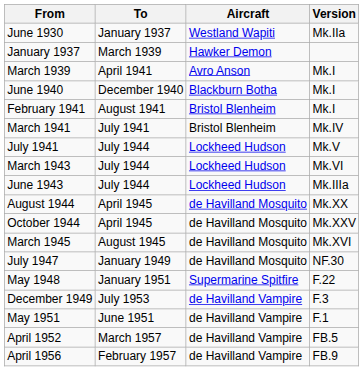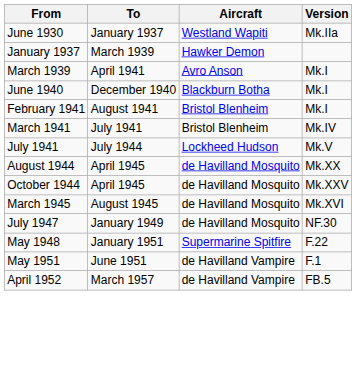 <table class="wikitable">
 <tr>
 <th>From</th>
 <th>To</th>
 <th>Aircraft</th>
 <th>Version</th>
 </tr>
 <tr>
 <td>June 1930</td>
 <td>January 1937</td>
 <td><a href='#'>Westland Wapiti</a></td>
 <td>Mk.IIa</td>
 </tr>
 <tr>
 <td>January 1937</td>
 <td>March 1939</td>
 <td><a href='#'>Hawker Demon</a></td>
 <td></td>
 </tr>
 <tr>
 <td>March 1939</td>
 <td>April 1941</td>
 <td><a href='#'>Avro Anson</a></td>
 <td>Mk.I</td>
 </tr>
 <tr>
 <td>June 1940</td>
 <td>December 1940</td>
 <td><a href='#'>Blackburn Botha</a></td>
 <td>Mk.I</td>
 </tr>
 <tr>
 <td>February 1941</td>
 <td>August 1941</td>
 <td><a href='#'>Bristol Blenheim</a></td>
 <td>Mk.I</td>
 </tr>
 <tr>
 <td>March 1941</td>
 <td>July 1941</td>
 <td>Bristol Blenheim</td>
 <td>Mk.IV</td>
 </tr>
 <tr>
 <td>July 1941</td>
 <td>July 1944</td>
 <td><a href='#'>Lockheed Hudson</a></td>
 <td>Mk.V</td>
 </tr>
 <tr>
-<td>March 1943</td>
-<td>July 1944</td>
-<td><a href='#'>Lockheed Hudson</a></td>
-<td>Mk.VI</td>
-</tr>
-<tr>
-<td>June 1943</td>
-<td>July 1944</td>
-<td><a href='#'>Lockheed Hudson</a></td>
-<td>Mk.IIIa</td>
-</tr>
-<tr>
 <td>August 1944</td>
 <td>April 1945</td>
 <td><a href='#'>de Havilland Mosquito</a></td>
 <td>Mk.XX</td>
 </tr>
 <tr>
 <td>October 1944</td>
 <td>April 1945</td>
 <td>de Havilland Mosquito</td>
 <td>Mk.XXV</td>
 </tr>
 <tr>
 <td>March 1945</td>
 <td>August 1945</td>
 <td>de Havilland Mosquito</td>
 <td>Mk.XVI</td>
 </tr>
 <tr>
 <td>July 1947</td>
 <td>January 1949</td>
 <td>de Havilland Mosquito</td>
 <td>NF.30</td>
 </tr>
 <tr>
 <td>May 1948</td>
 <td>January 1951</td>
 <td><a href='#'>Supermarine Spitfire</a></td>
 <td>F.22</td>
 </tr>
 <tr>
-<td>December 1949</td>
-<td>July 1953</td>
-<td><a href='#'>de Havilland Vampire</a></td>
-<td>F.3</td>
-</tr>
-<tr>
 <td>May 1951</td>
 <td>June 1951</td>
 <td>de Havilland Vampire</td>
 <td>F.1</td>
 </tr>
 <tr>
 <td>April 1952</td>
 <td>March 1957</td>
 <td>de Havilland Vampire</td>
 <td>FB.5</td>
 </tr>
-<tr>
-<td>April 1956</td>
-<td>February 1957</td>
-<td>de Havilland Vampire</td>
-<td>FB.9</td>
-</tr>
 </table>
